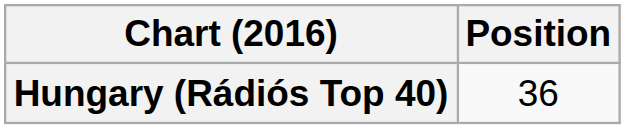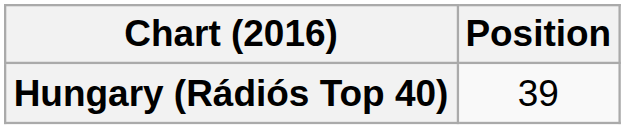 <table class="wikitable plainrowheaders" style="text-align:center">
 <tr>
 <th>Chart (2016)</th>
 <th>Position</th>
 </tr>
 <tr>
 <th scope="row">Hungary (Rádiós Top 40)</th>
-<td>36</td>
+<td>39</td>
 </tr>
 </table>
